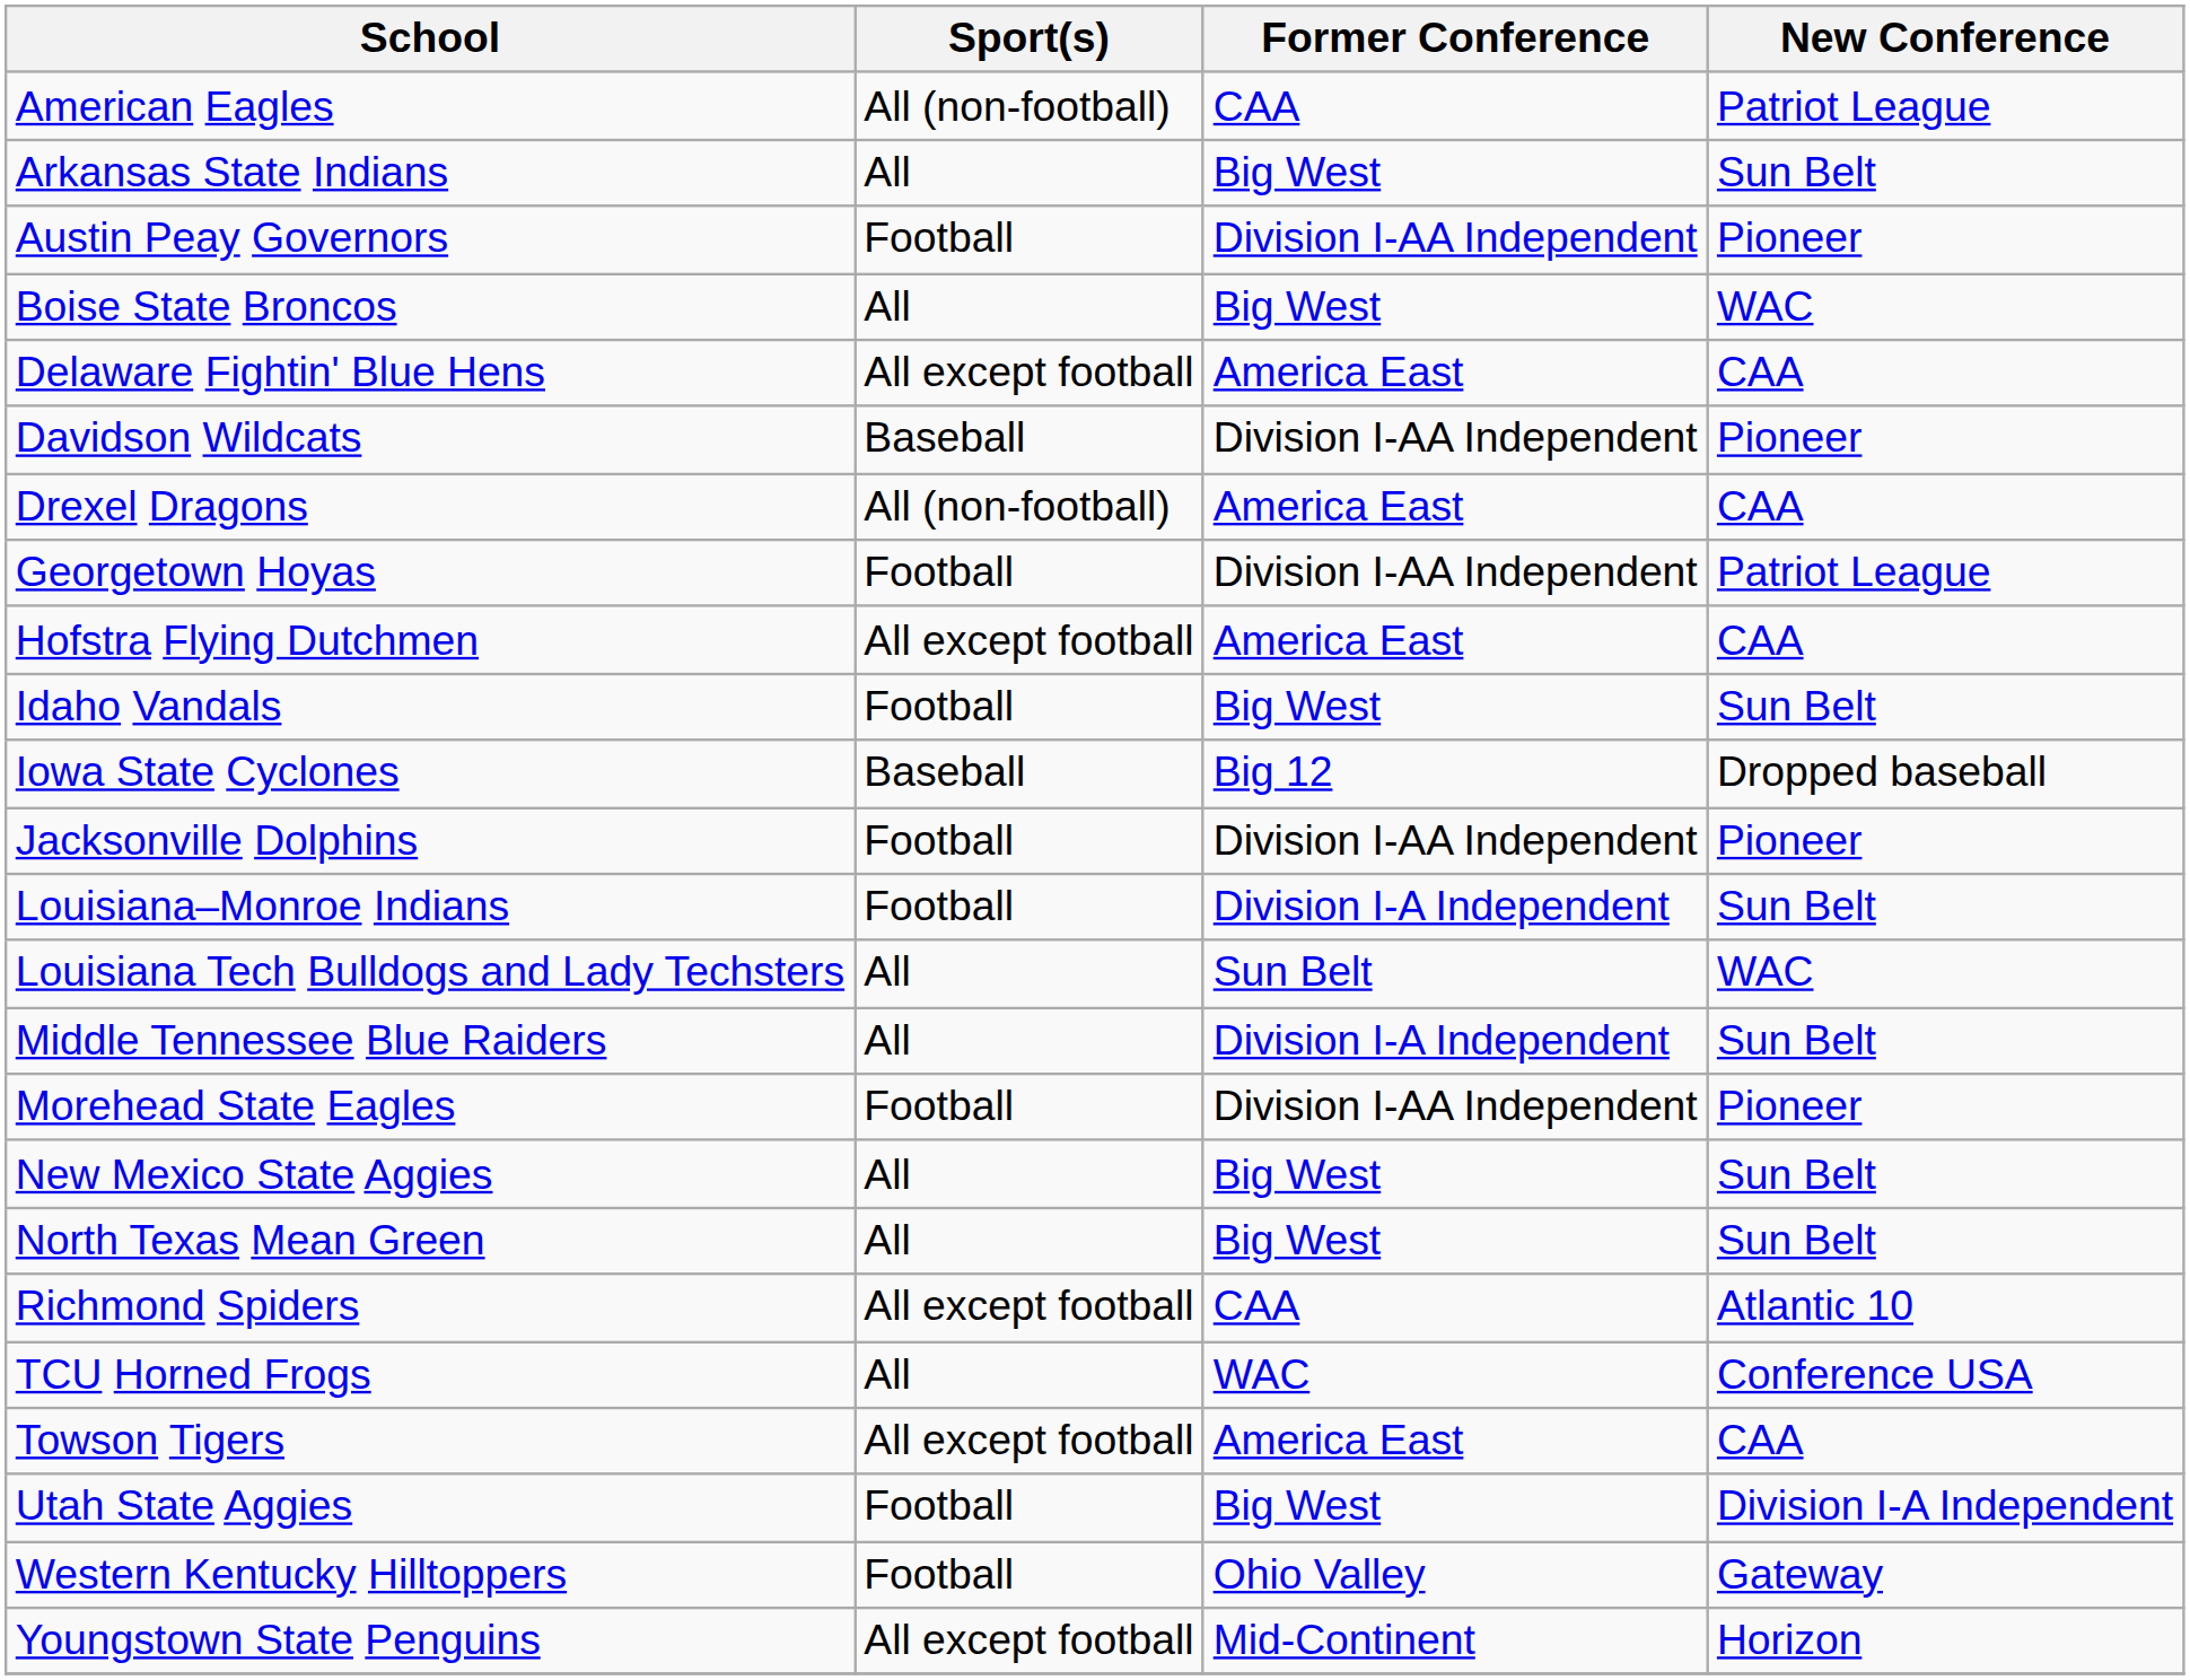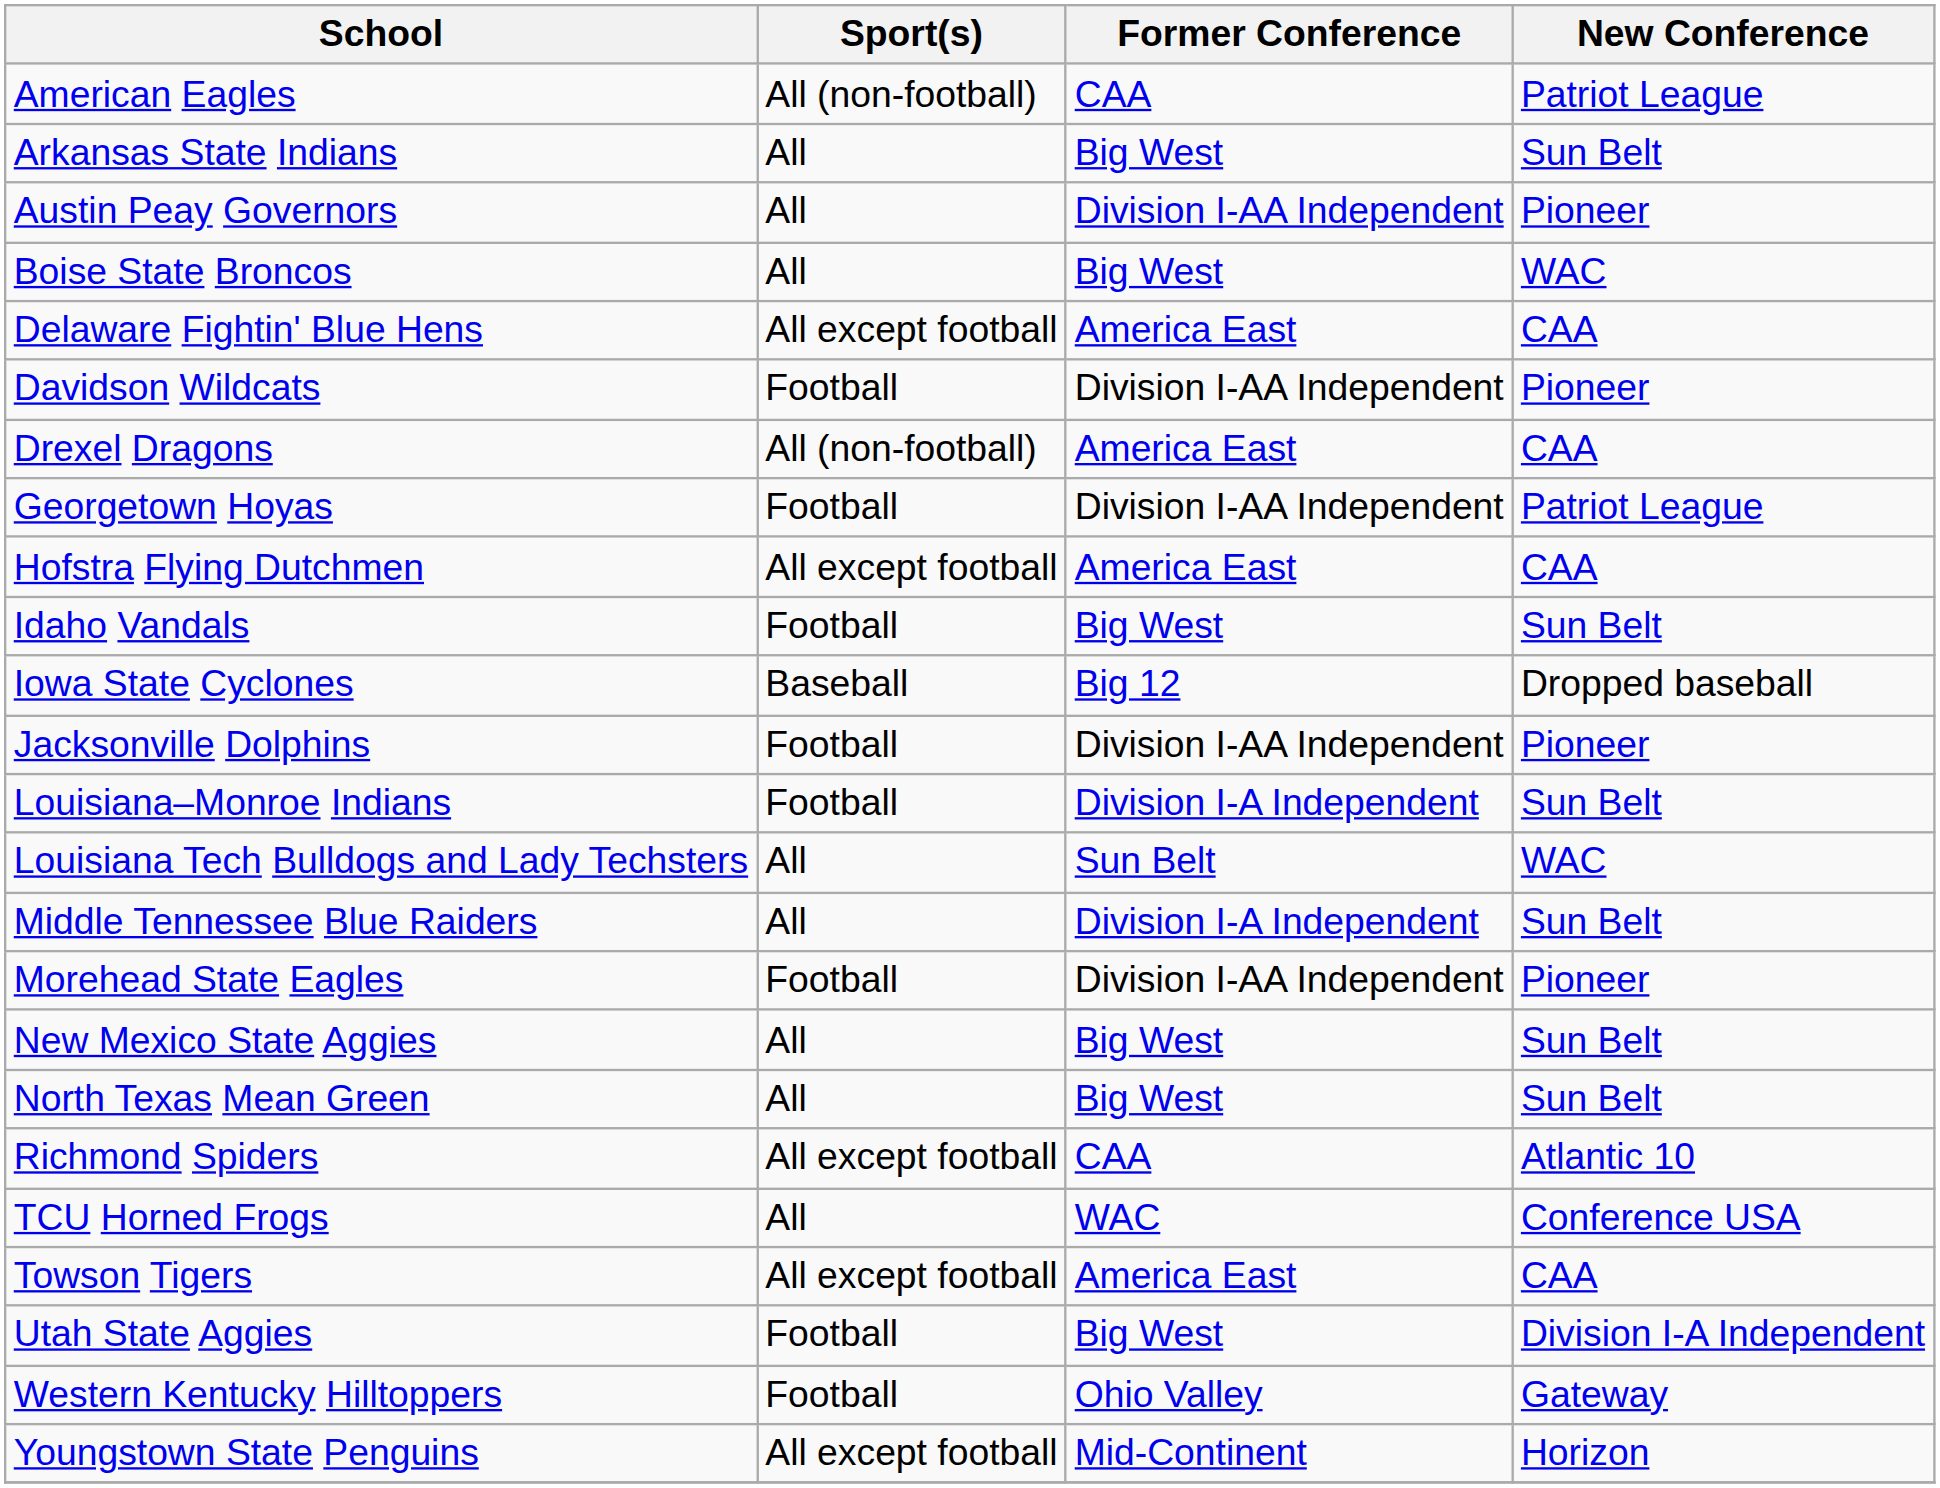 <table class="wikitable sortable">
 <tr>
 <th>School</th>
 <th>Sport(s)</th>
 <th>Former Conference</th>
 <th>New Conference</th>
 </tr>
 <tr>
 <td><a href='#'>American</a> <a href='#'>Eagles</a></td>
 <td>All (non-football)</td>
 <td><a href='#'>CAA</a></td>
 <td><a href='#'>Patriot League</a></td>
 </tr>
 <tr>
 <td><a href='#'>Arkansas State</a> <a href='#'>Indians</a></td>
 <td>All</td>
 <td><a href='#'>Big West</a></td>
 <td><a href='#'>Sun Belt</a></td>
 </tr>
 <tr>
 <td><a href='#'>Austin Peay</a> <a href='#'>Governors</a></td>
-<td>Football</td>
+<td>All</td>
 <td><a href='#'>Division I-AA Independent</a></td>
 <td><a href='#'>Pioneer</a></td>
 </tr>
 <tr>
 <td><a href='#'>Boise State</a> <a href='#'>Broncos</a></td>
 <td>All</td>
 <td><a href='#'>Big West</a></td>
 <td><a href='#'>WAC</a></td>
 </tr>
 <tr>
 <td><a href='#'>Delaware</a> <a href='#'>Fightin' Blue Hens</a></td>
 <td>All except football</td>
 <td><a href='#'>America East</a></td>
 <td><a href='#'>CAA</a></td>
 </tr>
 <tr>
 <td><a href='#'>Davidson</a> <a href='#'>Wildcats</a></td>
-<td>Baseball</td>
+<td>Football</td>
 <td>Division I-AA Independent</td>
 <td><a href='#'>Pioneer</a></td>
 </tr>
 <tr>
 <td><a href='#'>Drexel</a> <a href='#'>Dragons</a></td>
 <td>All (non-football)</td>
 <td><a href='#'>America East</a></td>
 <td><a href='#'>CAA</a></td>
 </tr>
 <tr>
 <td><a href='#'>Georgetown</a> <a href='#'>Hoyas</a></td>
 <td>Football</td>
 <td>Division I-AA Independent</td>
 <td><a href='#'>Patriot League</a></td>
 </tr>
 <tr>
 <td><a href='#'>Hofstra</a> <a href='#'>Flying Dutchmen</a></td>
 <td>All except football</td>
 <td><a href='#'>America East</a></td>
 <td><a href='#'>CAA</a></td>
 </tr>
 <tr>
 <td><a href='#'>Idaho</a> <a href='#'>Vandals</a></td>
 <td>Football</td>
 <td><a href='#'>Big West</a></td>
 <td><a href='#'>Sun Belt</a></td>
 </tr>
 <tr>
 <td><a href='#'>Iowa State</a> <a href='#'>Cyclones</a></td>
 <td>Baseball</td>
 <td><a href='#'>Big 12</a></td>
 <td>Dropped baseball</td>
 </tr>
 <tr>
 <td><a href='#'>Jacksonville</a> <a href='#'>Dolphins</a></td>
 <td>Football</td>
 <td>Division I-AA Independent</td>
 <td><a href='#'>Pioneer</a></td>
 </tr>
 <tr>
 <td><a href='#'>Louisiana–Monroe</a> <a href='#'>Indians</a></td>
 <td>Football</td>
 <td><a href='#'>Division I-A Independent</a></td>
 <td><a href='#'>Sun Belt</a></td>
 </tr>
 <tr>
 <td><a href='#'>Louisiana Tech</a> <a href='#'>Bulldogs and Lady Techsters</a></td>
 <td>All</td>
 <td><a href='#'>Sun Belt</a></td>
 <td><a href='#'>WAC</a></td>
 </tr>
 <tr>
 <td><a href='#'>Middle Tennessee</a> <a href='#'>Blue Raiders</a></td>
 <td>All</td>
 <td><a href='#'>Division I-A Independent</a></td>
 <td><a href='#'>Sun Belt</a></td>
 </tr>
 <tr>
 <td><a href='#'>Morehead State</a> <a href='#'>Eagles</a></td>
 <td>Football</td>
 <td>Division I-AA Independent</td>
 <td><a href='#'>Pioneer</a></td>
 </tr>
 <tr>
 <td><a href='#'>New Mexico State</a> <a href='#'>Aggies</a></td>
 <td>All</td>
 <td><a href='#'>Big West</a></td>
 <td><a href='#'>Sun Belt</a></td>
 </tr>
 <tr>
 <td><a href='#'>North Texas</a> <a href='#'>Mean Green</a></td>
 <td>All</td>
 <td><a href='#'>Big West</a></td>
 <td><a href='#'>Sun Belt</a></td>
 </tr>
 <tr>
 <td><a href='#'>Richmond</a> <a href='#'>Spiders</a></td>
 <td>All except football</td>
 <td><a href='#'>CAA</a></td>
 <td><a href='#'>Atlantic 10</a></td>
 </tr>
 <tr>
 <td><a href='#'>TCU</a> <a href='#'>Horned Frogs</a></td>
 <td>All</td>
 <td><a href='#'>WAC</a></td>
 <td><a href='#'>Conference USA</a></td>
 </tr>
 <tr>
 <td><a href='#'>Towson</a> <a href='#'>Tigers</a></td>
 <td>All except football</td>
 <td><a href='#'>America East</a></td>
 <td><a href='#'>CAA</a></td>
 </tr>
 <tr>
 <td><a href='#'>Utah State</a> <a href='#'>Aggies</a></td>
 <td>Football</td>
 <td><a href='#'>Big West</a></td>
 <td><a href='#'>Division I-A Independent</a></td>
 </tr>
 <tr>
 <td><a href='#'>Western Kentucky</a> <a href='#'>Hilltoppers</a></td>
 <td>Football</td>
 <td><a href='#'>Ohio Valley</a></td>
 <td><a href='#'>Gateway</a></td>
 </tr>
 <tr>
 <td><a href='#'>Youngstown State</a> <a href='#'>Penguins</a></td>
 <td>All except football</td>
 <td><a href='#'>Mid-Continent</a></td>
 <td><a href='#'>Horizon</a></td>
 </tr>
 <tr>
 </tr>
 </table>
